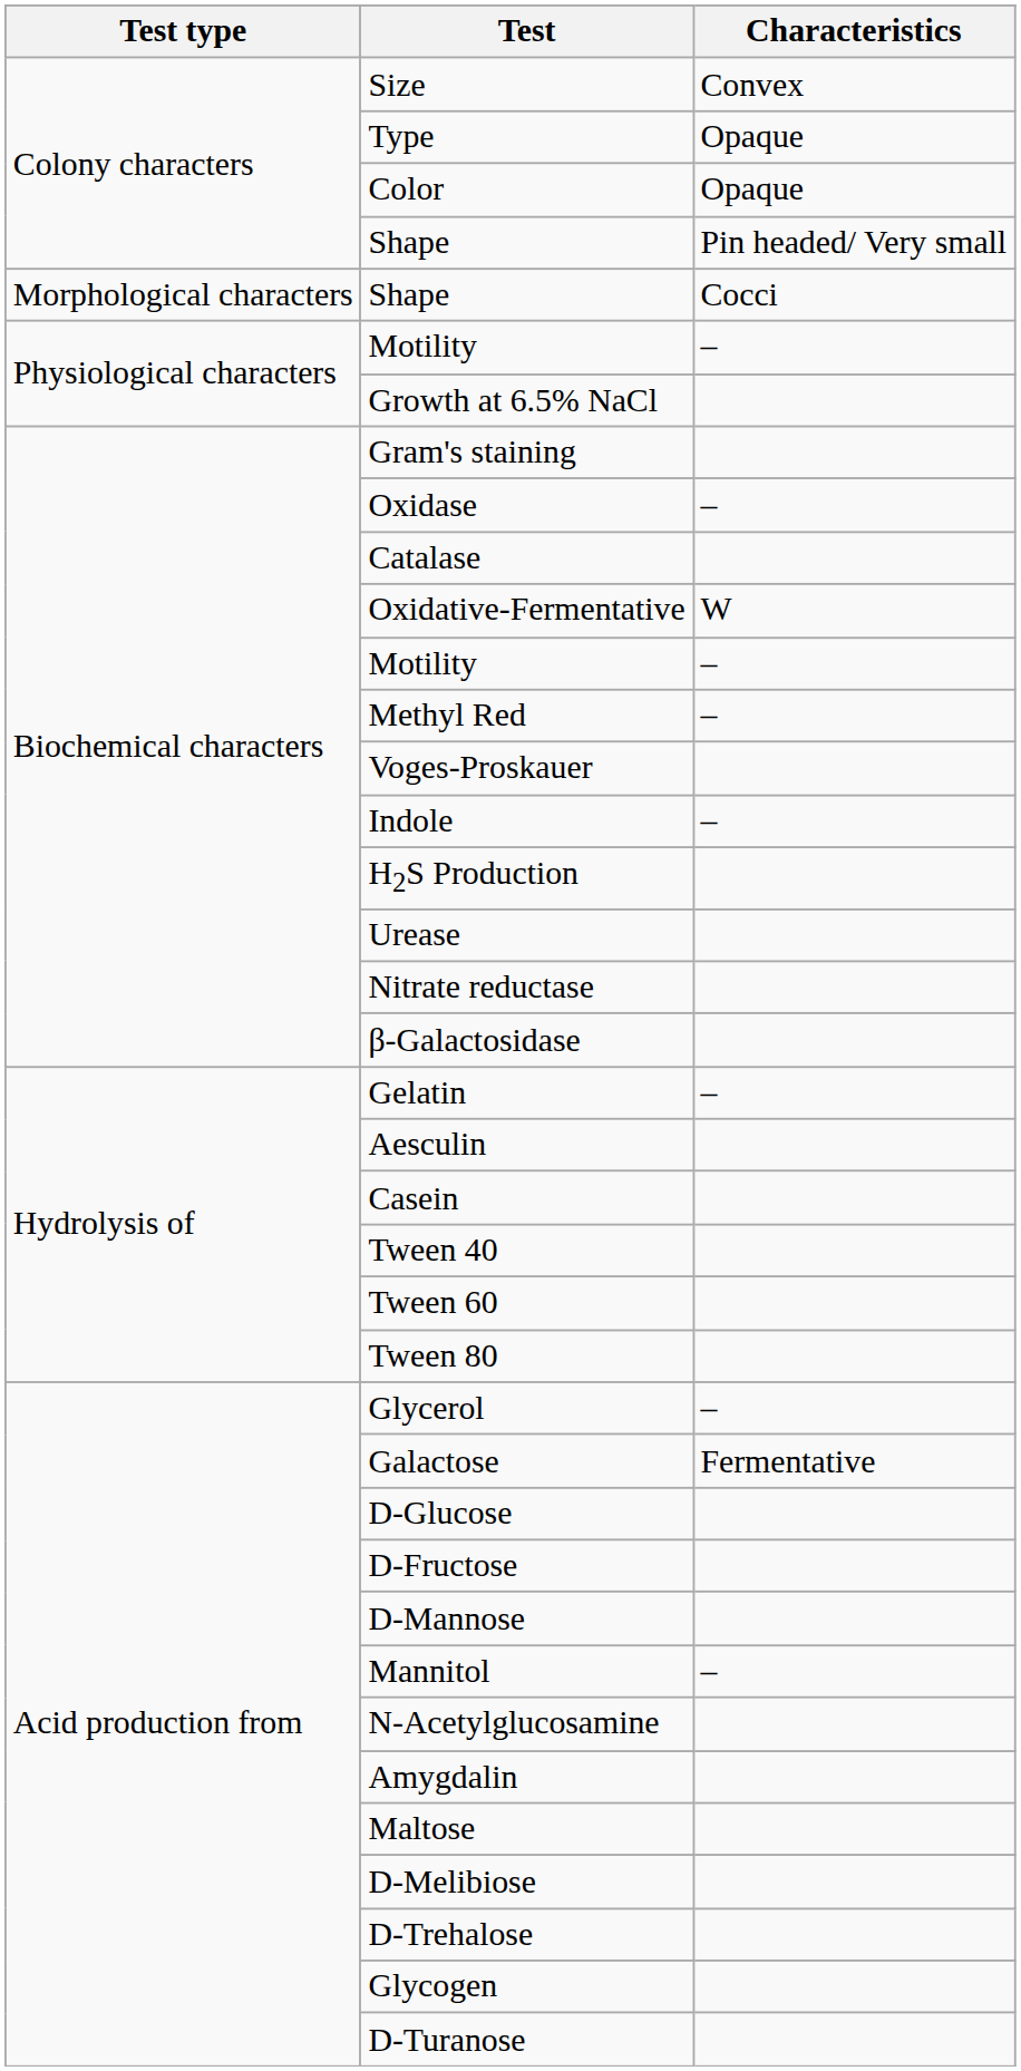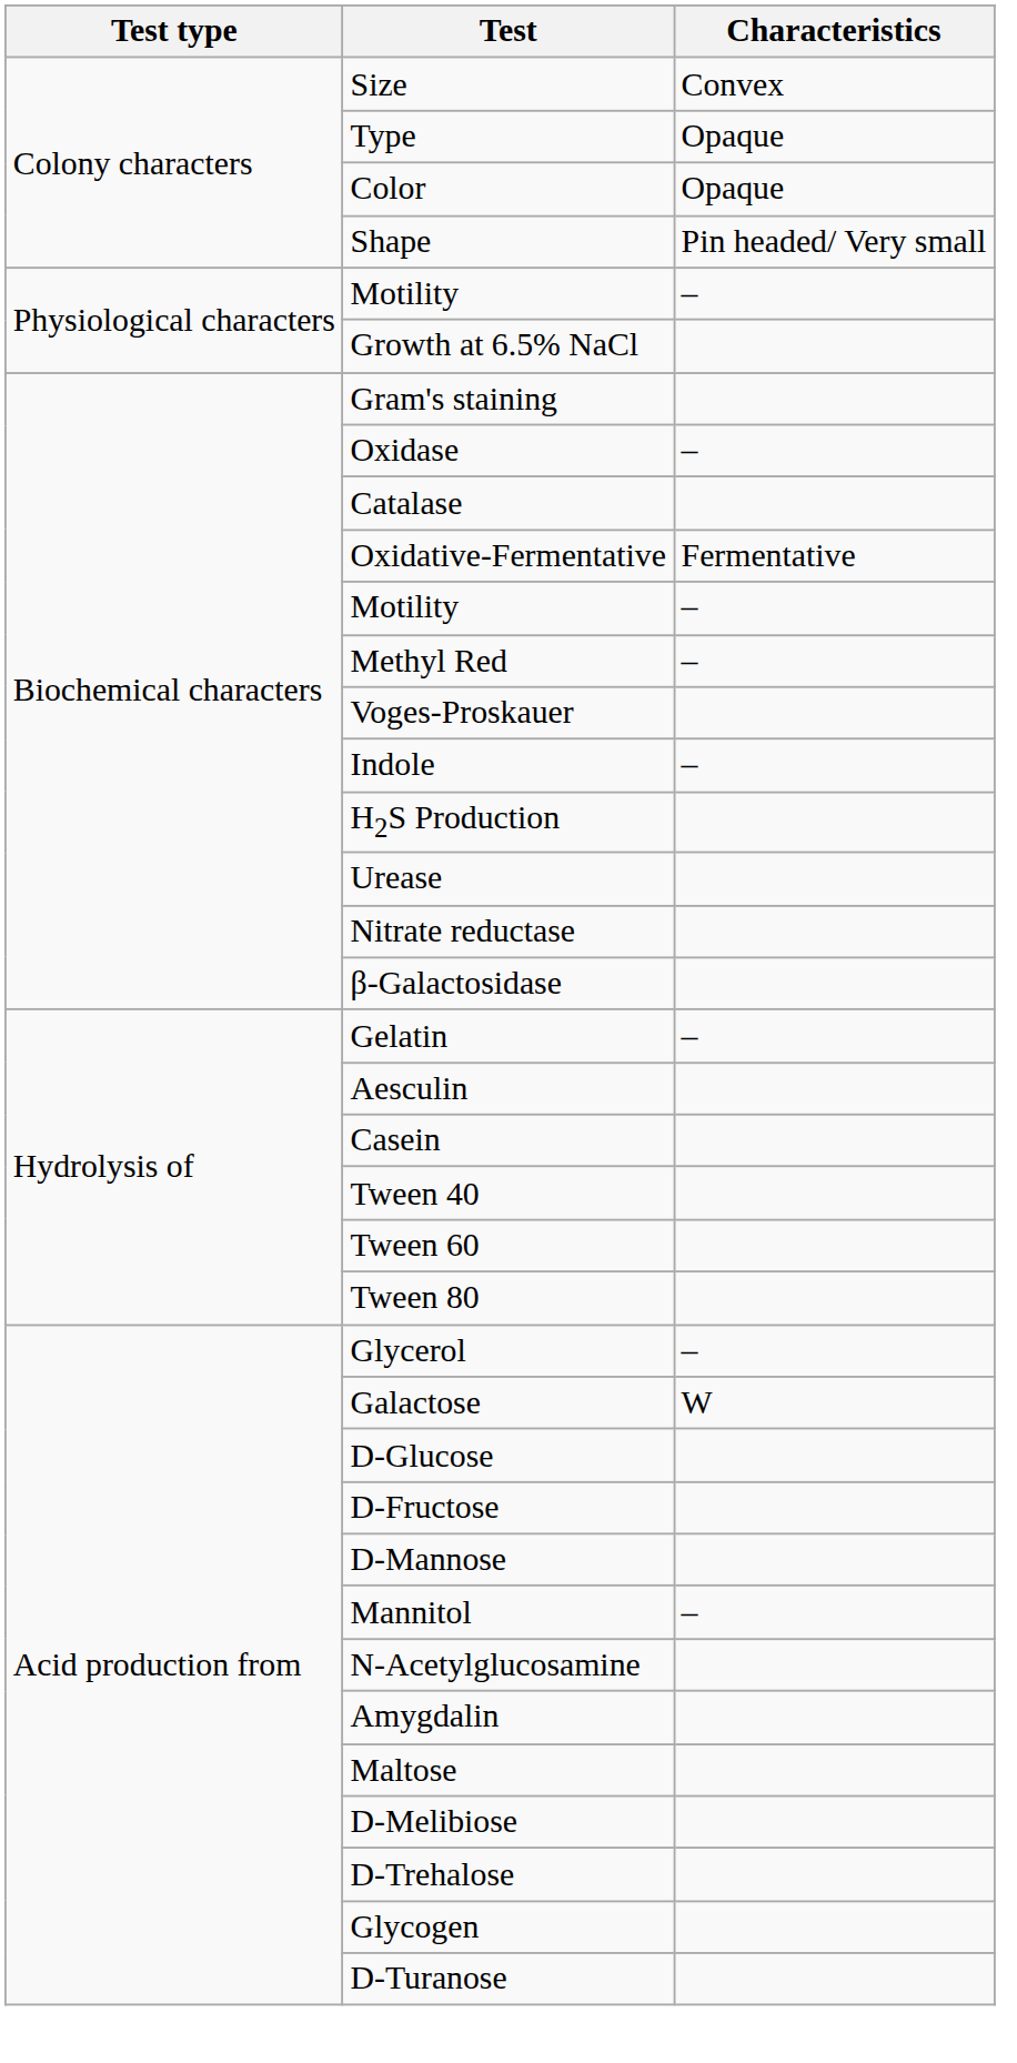 <table class="wikitable">
 <tr>
 <th>Test type</th>
 <th>Test</th>
 <th>Characteristics</th>
 </tr>
 <tr>
 <td rowspan="4">Colony characters</td>
 <td>Size</td>
 <td>Convex</td>
 </tr>
 <tr>
 <td>Type</td>
 <td>Opaque</td>
 </tr>
 <tr>
 <td>Color</td>
 <td>Opaque</td>
 </tr>
 <tr>
 <td>Shape</td>
 <td>Pin  headed/ Very small</td>
-</tr>
-<tr>
-<td>Morphological characters</td>
-<td>Shape</td>
-<td>Cocci</td>
 </tr>
 <tr>
 <td rowspan="2">Physiological characters</td>
 <td>Motility</td>
 <td>–</td>
 </tr>
 <tr>
 <td>Growth  at 6.5% NaCl</td>
 <td></td>
 </tr>
 <tr>
 <td rowspan="12">Biochemical characters</td>
 <td>Gram's staining</td>
 <td></td>
 </tr>
 <tr>
 <td>Oxidase</td>
 <td>–</td>
 </tr>
 <tr>
 <td>Catalase</td>
 <td></td>
 </tr>
 <tr>
 <td>Oxidative-Fermentative</td>
-<td>W</td>
+<td>Fermentative</td>
 </tr>
 <tr>
 <td>Motility</td>
 <td>–</td>
 </tr>
 <tr>
 <td>Methyl Red</td>
 <td>–</td>
 </tr>
 <tr>
 <td>Voges-Proskauer</td>
 <td></td>
 </tr>
 <tr>
 <td>Indole</td>
 <td>–</td>
 </tr>
 <tr>
 <td>H<sub>2</sub>S Production</td>
 <td></td>
 </tr>
 <tr>
 <td>Urease</td>
 <td></td>
 </tr>
 <tr>
 <td>Nitrate reductase</td>
 <td></td>
 </tr>
 <tr>
 <td>β-Galactosidase</td>
 <td></td>
 </tr>
 <tr>
 <td rowspan="6">Hydrolysis of</td>
 <td>Gelatin</td>
 <td>–</td>
 </tr>
 <tr>
 <td>Aesculin</td>
 <td></td>
 </tr>
 <tr>
 <td>Casein</td>
 <td></td>
 </tr>
 <tr>
 <td>Tween 40</td>
 <td></td>
 </tr>
 <tr>
 <td>Tween 60</td>
 <td></td>
 </tr>
 <tr>
 <td>Tween 80</td>
 <td></td>
 </tr>
 <tr>
 <td rowspan="13">Acid production from</td>
 <td>Glycerol</td>
 <td>–</td>
 </tr>
 <tr>
 <td>Galactose</td>
-<td>Fermentative</td>
+<td>W</td>
 </tr>
 <tr>
 <td>D-Glucose</td>
 <td></td>
 </tr>
 <tr>
 <td>D-Fructose</td>
 <td></td>
 </tr>
 <tr>
 <td>D-Mannose</td>
 <td></td>
 </tr>
 <tr>
 <td>Mannitol</td>
 <td>–</td>
 </tr>
 <tr>
 <td>N-Acetylglucosamine</td>
 <td></td>
 </tr>
 <tr>
 <td>Amygdalin</td>
 <td></td>
 </tr>
 <tr>
 <td>Maltose</td>
 <td></td>
 </tr>
 <tr>
 <td>D-Melibiose</td>
 <td></td>
 </tr>
 <tr>
 <td>D-Trehalose</td>
 <td></td>
 </tr>
 <tr>
 <td>Glycogen</td>
 <td></td>
 </tr>
 <tr>
 <td>D-Turanose</td>
 <td></td>
 </tr>
 </table>
